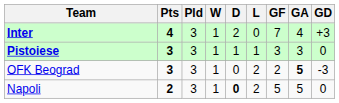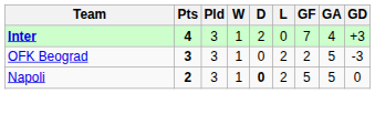 <table class="wikitable" style="text-align:center;">
 <tr>
 <th width=200>Team</th>
 <th width=20>Pts</th>
 <th width=20>Pld</th>
 <th width=20>W</th>
 <th width=20>D</th>
 <th width=20>L</th>
 <th width=20>GF</th>
 <th width=20>GA</th>
 <th width=20>GD</th>
 </tr>
 <tr style="background:#ccffcc">
 <td style="text-align:left"><strong> <a href='#'>Inter</a></strong></td>
 <td><strong>4</strong></td>
 <td>3</td>
 <td>1</td>
 <td>2</td>
 <td>0</td>
 <td>7</td>
 <td>4</td>
 <td>+3</td>
 </tr>
-<tr style="background:#ccffcc">
-<td style="text-align:left"><strong> <a href='#'>Pistoiese</a></strong></td>
-<td><strong>3</strong></td>
-<td>3</td>
-<td>1</td>
-<td>1</td>
-<td>1</td>
-<td>3</td>
-<td>3</td>
-<td>0</td>
-</tr>
 <tr>
 <td style="text-align:left"> <a href='#'>OFK Beograd</a></td>
 <td><strong>3</strong></td>
 <td>3</td>
 <td>1</td>
 <td>0</td>
 <td>2</td>
 <td>2</td>
-<td><strong>5</strong></td>
+<td>5</td>
 <td>-3</td>
 </tr>
 <tr>
 <td style="text-align:left"> <a href='#'>Napoli</a></td>
 <td><strong>2</strong></td>
 <td>3</td>
 <td>1</td>
 <td><strong>0</strong></td>
 <td>2</td>
 <td>5</td>
 <td>5</td>
 <td>0</td>
 </tr>
 </table>
